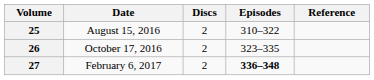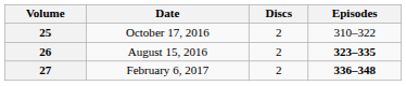 <table class="wikitable" style="text-align: center; width: 60%;">
 <tr>
 <th scope="col" 175px;>Volume</th>
 <th scope="col" 125px;>Date</th>
 <th scope="col">Discs</th>
 <th scope="col">Episodes</th>
-<th scope="col">Reference</th>
 </tr>
 <tr>
 <th scope="row">25</th>
-<td>August 15, 2016</td>
+<td>October 17, 2016</td>
 <td>2</td>
 <td>310–322</td>
-<td></td>
 </tr>
 <tr>
 <th scope="row">26</th>
-<td>October 17, 2016</td>
+<td>August 15, 2016</td>
 <td>2</td>
-<td>323–335</td>
-<td></td>
+<td><strong>323–335</strong></td>
 </tr>
 <tr>
 <th scope="row">27</th>
 <td>February 6, 2017</td>
 <td>2</td>
 <td><strong>336–348</strong></td>
-<td></td>
 </tr>
 </table>
